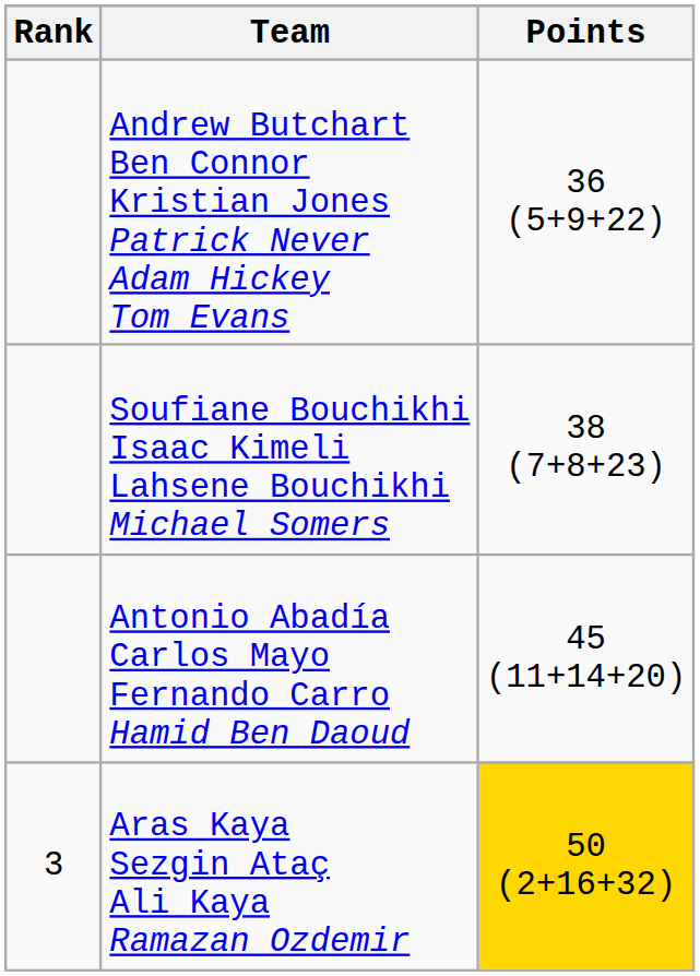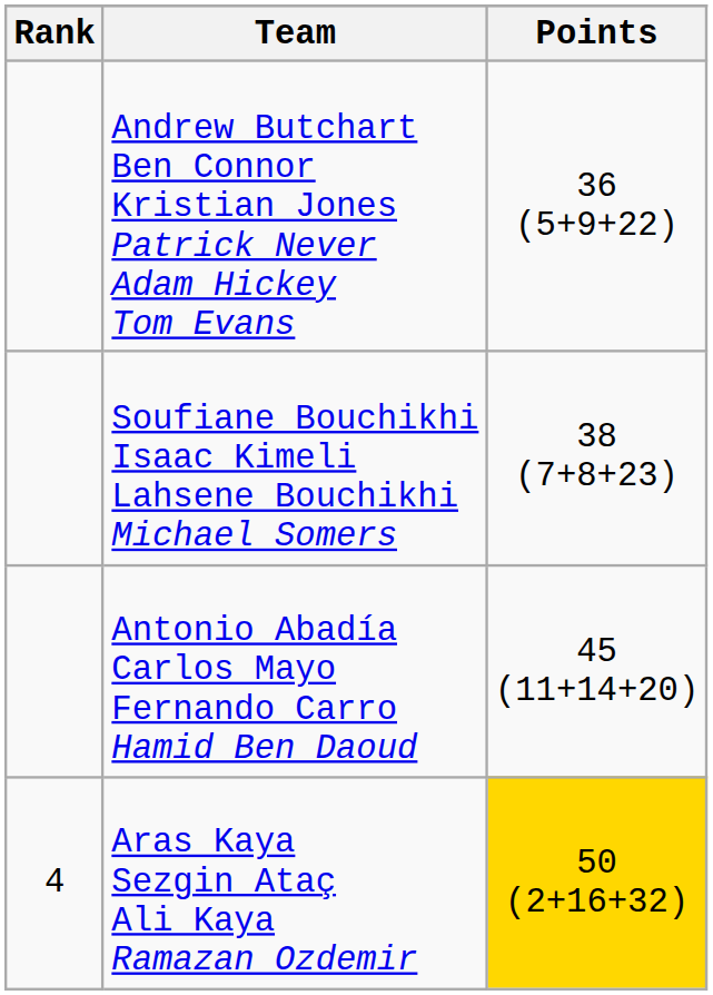 <table class="wikitable sortable" style="text-align:center;">
 <tr>
 </tr>
 <tr>
 <th>Rank</th>
 <th>Team</th>
 <th>Points</th>
 </tr>
 <tr>
 <td></td>
 <td align=left><br><a href='#'>Andrew Butchart</a><br><a href='#'>Ben Connor</a><br><a href='#'>Kristian Jones</a><br><em><a href='#'>Patrick Never</a></em><br><em><a href='#'>Adam Hickey</a></em><br><em><a href='#'>Tom Evans</a></em></td>
 <td>36<br>(5+9+22)</td>
 </tr>
 <tr>
 <td></td>
 <td align=left><br><a href='#'>Soufiane Bouchikhi</a><br><a href='#'>Isaac Kimeli</a><br><a href='#'>Lahsene Bouchikhi</a><br><em><a href='#'>Michael Somers</a></em></td>
 <td>38<br>(7+8+23)</td>
 </tr>
 <tr>
 <td></td>
 <td align=left><br><a href='#'>Antonio Abadía</a><br><a href='#'>Carlos Mayo</a><br><a href='#'>Fernando Carro</a><br><em><a href='#'>Hamid Ben Daoud</a></em></td>
 <td>45<br>(11+14+20)</td>
 </tr>
 <tr>
-<td>3</td>
+<td>4</td>
 <td align=left><br><a href='#'>Aras Kaya</a><br><a href='#'>Sezgin Ataç</a><br><a href='#'>Ali Kaya</a><br><em><a href='#'>Ramazan Ozdemir</a></em></td>
 <td style="background: gold;">50<br>(2+16+32)</td>
 </tr>
 </table>
